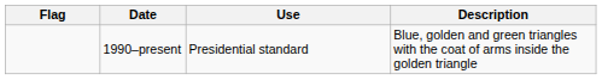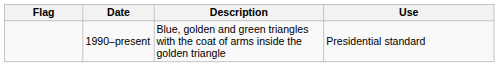 <table class="wikitable" style="background: #f9f9f9">
 <tr>
 <th width="112">Flag</th>
 <th width="100">Date</th>
+<th width="250">Description</th>
 <th width="250">Use</th>
-<th width="250">Description</th>
 </tr>
 <tr>
 <td></td>
 <td>1990–present</td>
+<td>Blue, golden and green triangles with the coat of arms inside the golden triangle</td>
 <td>Presidential standard</td>
-<td>Blue, golden and green triangles with the coat of arms inside the golden triangle</td>
 </tr>
 </table>
